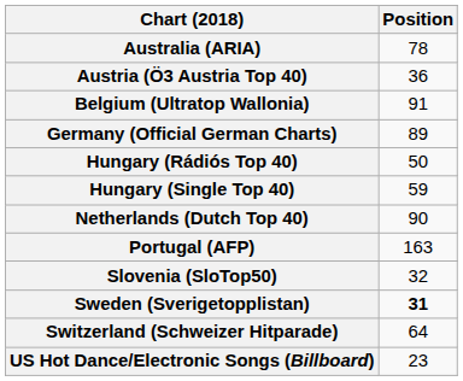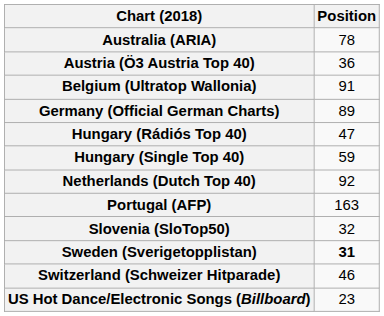 <table class="wikitable sortable plainrowheaders" style="text-align:center">
 <tr>
 <th scope="col">Chart (2018)</th>
 <th scope="col">Position</th>
 </tr>
 <tr>
 <th scope="row">Australia (ARIA)</th>
 <td>78</td>
 </tr>
 <tr>
 <th scope="row">Austria (Ö3 Austria Top 40)</th>
 <td>36</td>
 </tr>
 <tr>
 <th scope="row">Belgium (Ultratop Wallonia)</th>
 <td>91</td>
 </tr>
 <tr>
 <th scope="row">Germany (Official German Charts)</th>
 <td>89</td>
 </tr>
 <tr>
 <th scope="row">Hungary (Rádiós Top 40)</th>
-<td>50</td>
+<td>47</td>
 </tr>
 <tr>
 <th scope="row">Hungary (Single Top 40)</th>
 <td>59</td>
 </tr>
 <tr>
 <th scope="row">Netherlands (Dutch Top 40)</th>
-<td>90</td>
+<td>92</td>
 </tr>
 <tr>
 <th scope="row">Portugal (AFP)</th>
 <td>163</td>
 </tr>
 <tr>
 <th scope="row">Slovenia (SloTop50)</th>
 <td>32</td>
 </tr>
 <tr>
 <th scope="row">Sweden (Sverigetopplistan)</th>
 <td><strong>31</strong></td>
 </tr>
 <tr>
 <th scope="row">Switzerland (Schweizer Hitparade)</th>
-<td>64</td>
+<td>46</td>
 </tr>
 <tr>
 <th scope="row">US Hot Dance/Electronic Songs (<em>Billboard</em>)</th>
 <td>23</td>
 </tr>
 </table>
